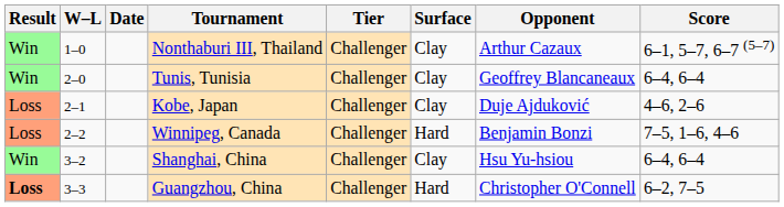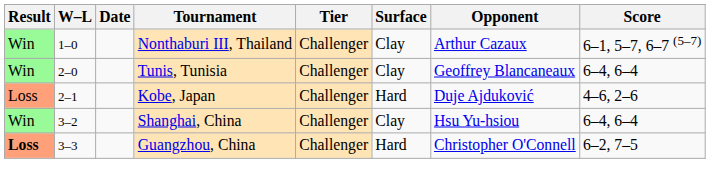 <table class="sortable wikitable">
 <tr>
 <th>Result</th>
 <th class="unsortable">W–L</th>
 <th>Date</th>
 <th>Tournament</th>
 <th>Tier</th>
 <th>Surface</th>
 <th>Opponent</th>
 <th class="unsortable">Score</th>
 </tr>
 <tr>
 <td bgcolor=98FB98>Win</td>
 <td><small>1–0</small></td>
 <td><a href='#'></a></td>
 <td style="background:moccasin;"><a href='#'>Nonthaburi III</a>, Thailand</td>
 <td style="background:moccasin;">Challenger</td>
 <td>Clay</td>
 <td> <a href='#'>Arthur Cazaux</a></td>
 <td>6–1, 5–7, 6–7 <sup>(5–7)</sup></td>
 </tr>
 <tr>
 <td bgcolor=98FB98>Win</td>
 <td><small>2–0</small></td>
 <td><a href='#'></a></td>
 <td style="background:moccasin;"><a href='#'>Tunis</a>, Tunisia</td>
 <td style="background:moccasin;">Challenger</td>
 <td>Clay</td>
 <td> <a href='#'>Geoffrey Blancaneaux</a></td>
 <td>6–4, 6–4</td>
 </tr>
 <tr>
 <td bgcolor=FFA07A>Loss</td>
 <td><small>2–1</small></td>
 <td><a href='#'></a></td>
 <td style="background:moccasin;"><a href='#'>Kobe</a>, Japan</td>
 <td style="background:moccasin;">Challenger</td>
-<td>Clay</td>
+<td>Hard</td>
 <td> <a href='#'>Duje Ajduković</a></td>
 <td>4–6, 2–6</td>
-</tr>
-<tr>
-<td bgcolor=FFA07A>Loss</td>
-<td><small>2–2</small></td>
-<td><a href='#'></a></td>
-<td style="background:moccasin;"><a href='#'>Winnipeg</a>, Canada</td>
-<td style="background:moccasin;">Challenger</td>
-<td>Hard</td>
-<td> <a href='#'>Benjamin Bonzi</a></td>
-<td>7–5, 1–6, 4–6</td>
 </tr>
 <tr>
 <td bgcolor=98FB98>Win</td>
 <td><small>3–2</small></td>
 <td><a href='#'></a></td>
 <td style="background:moccasin;"><a href='#'>Shanghai</a>, China</td>
 <td style="background:moccasin;">Challenger</td>
 <td>Clay</td>
 <td> <a href='#'>Hsu Yu-hsiou</a></td>
 <td>6–4, 6–4</td>
 </tr>
 <tr>
 <td bgcolor=FFA07A><strong>Loss</strong></td>
 <td><small>3–3</small></td>
 <td><a href='#'></a></td>
 <td style="background:moccasin;"><a href='#'>Guangzhou</a>, China</td>
 <td style="background:moccasin;">Challenger</td>
 <td>Hard</td>
 <td> <a href='#'>Christopher O'Connell</a></td>
 <td>6–2, 7–5</td>
 </tr>
 </table>
